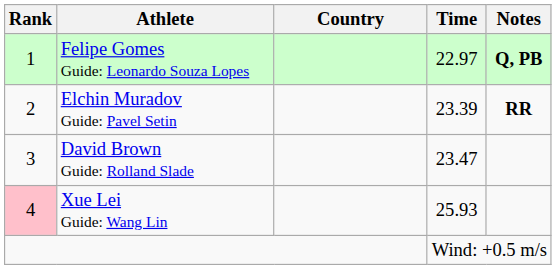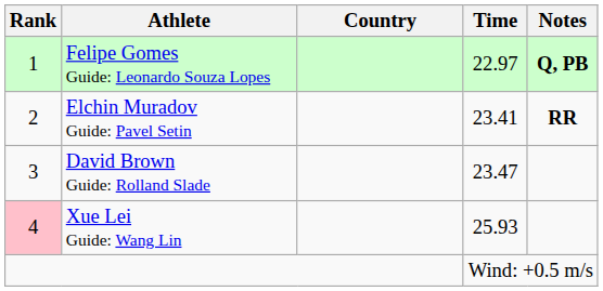 <table class="wikitable sortable" style="text-align:center">
 <tr>
 <th>Rank</th>
 <th style="width:180px">Athlete</th>
 <th style="width:125px">Country</th>
 <th>Time</th>
 <th>Notes</th>
 </tr>
 <tr style="background:#cfc;">
 <td>1</td>
 <td style="text-align:left;"><a href='#'>Felipe Gomes</a><br><small>Guide: <a href='#'>Leonardo Souza Lopes</a></small></td>
 <td style="text-align:left;"></td>
 <td>22.97</td>
 <td><strong>Q, PB</strong></td>
 </tr>
 <tr>
 <td>2</td>
 <td style="text-align:left;"><a href='#'>Elchin Muradov</a><br><small>Guide: <a href='#'>Pavel Setin</a></small></td>
 <td style="text-align:left;"></td>
-<td>23.39</td>
+<td>23.41</td>
 <td><strong>RR</strong></td>
 </tr>
 <tr>
 <td>3</td>
 <td style="text-align:left;"><a href='#'>David Brown</a><br><small>Guide: <a href='#'>Rolland Slade</a></small></td>
 <td style="text-align:left;"></td>
 <td>23.47</td>
 <td></td>
 </tr>
 <tr>
 <td style="background: pink;">4</td>
 <td style="text-align:left;"><a href='#'>Xue Lei</a><br><small>Guide: <a href='#'>Wang Lin</a></small></td>
 <td style="text-align:left;"></td>
 <td>25.93</td>
 <td></td>
 </tr>
 <tr class="sortbottom">
 <td colspan="3"></td>
 <td colspan="2">Wind: +0.5 m/s</td>
 </tr>
 </table>
